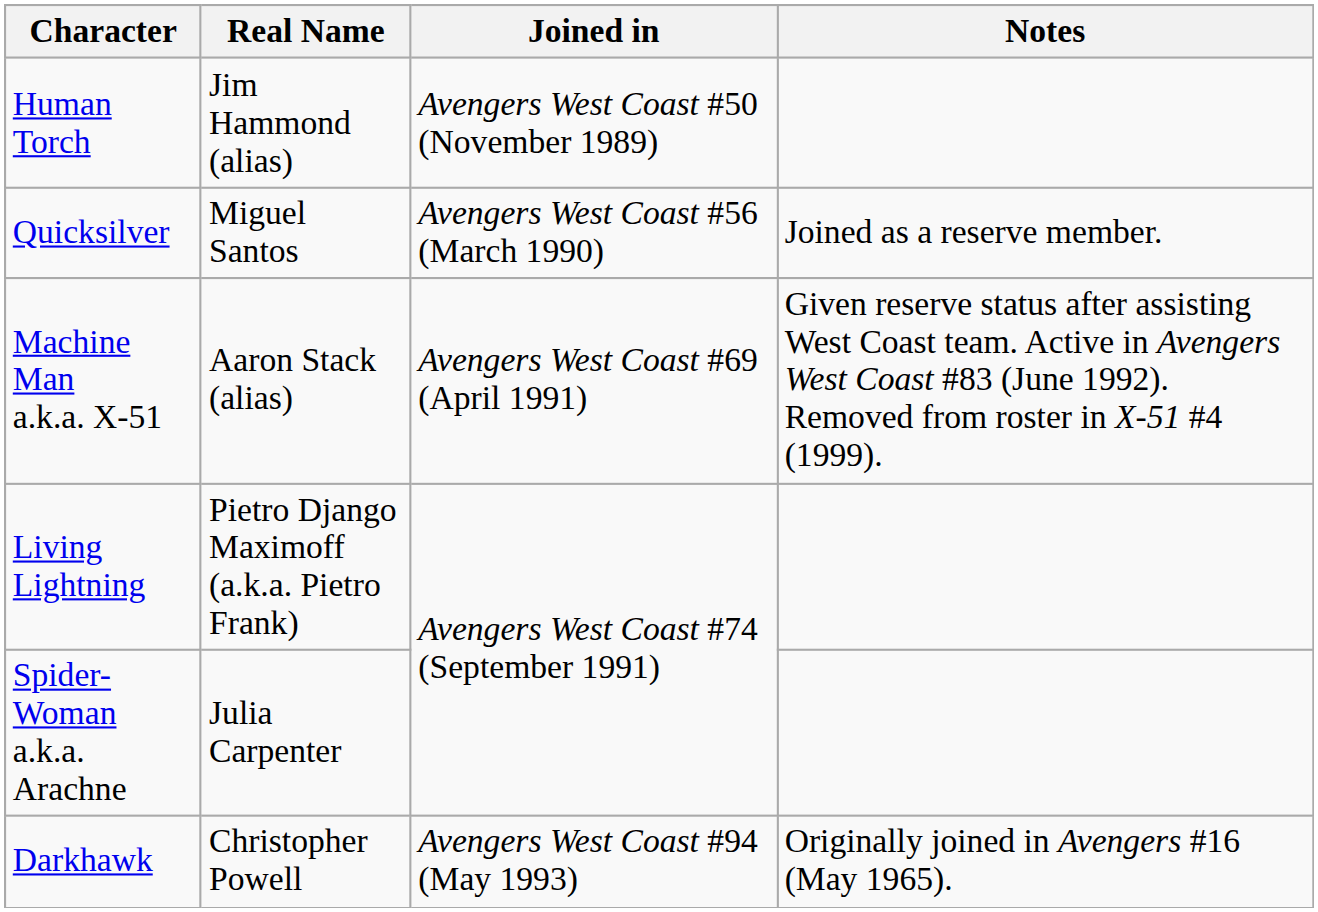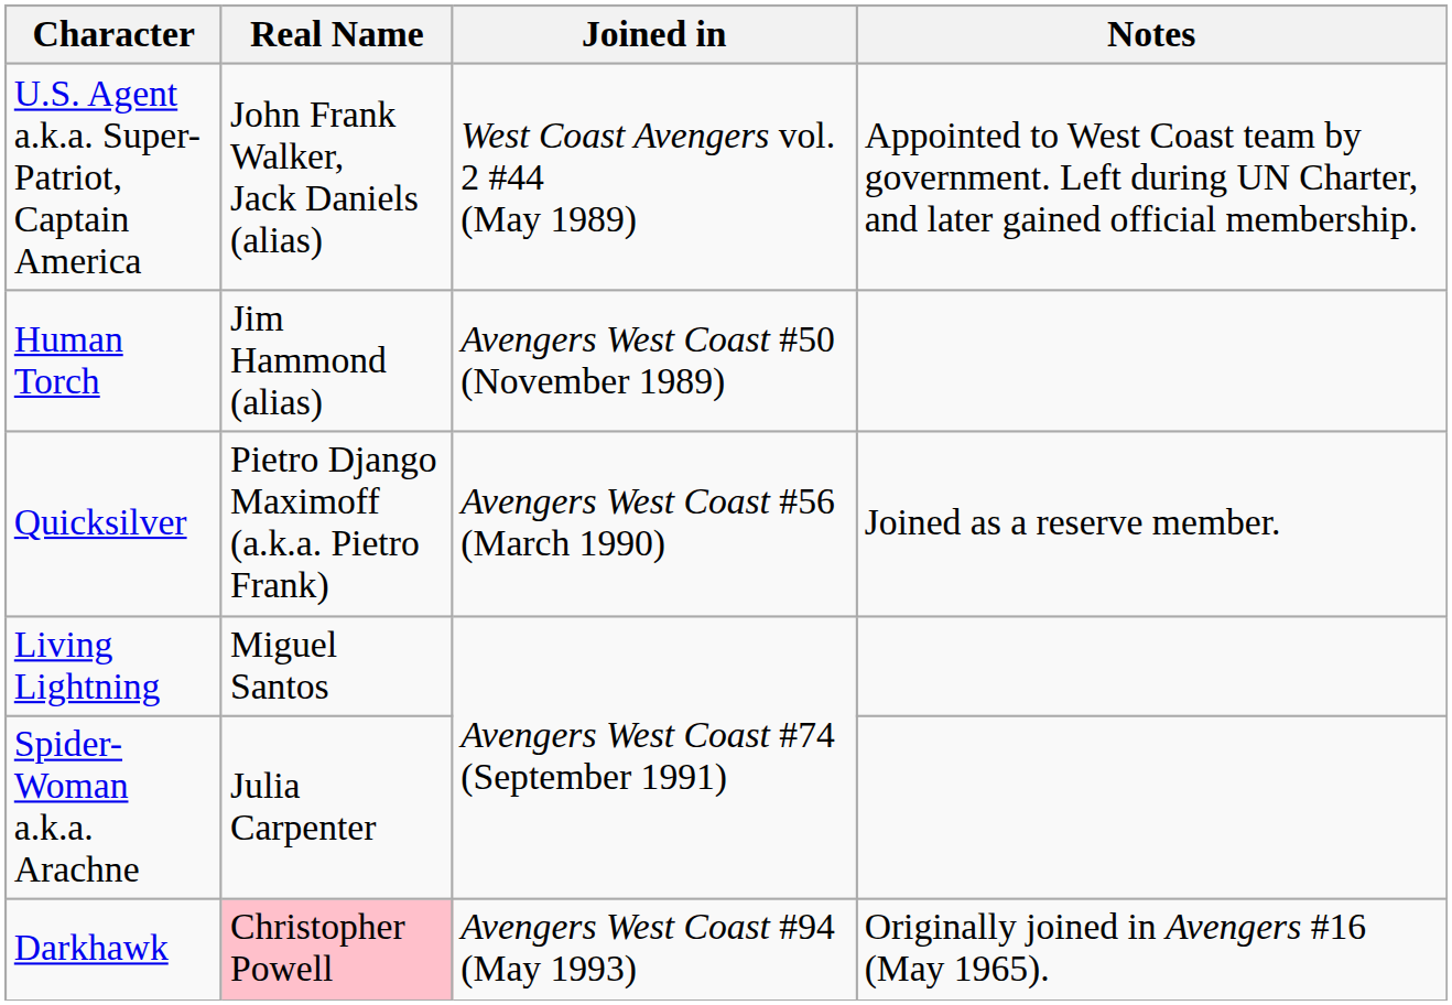 <table class="wikitable" style="width:100%;">
 <tr>
 <th width=15%>Character</th>
 <th width=16%>Real Name</th>
 <th width=28%>Joined in</th>
 <th>Notes</th>
+</tr>
+<tr>
+<td><a href='#'>U.S. Agent</a><br>a.k.a. Super-Patriot,<br> Captain America</td>
+<td>John Frank Walker,<br> Jack Daniels (alias)</td>
+<td><em>West Coast Avengers</em> vol. 2 #44<br> (May 1989)</td>
+<td>Appointed to West Coast team by government. Left during UN Charter, and later gained official membership.</td>
 </tr>
 <tr>
 <td><a href='#'>Human Torch</a></td>
 <td>Jim Hammond (alias)</td>
 <td><em>Avengers West Coast</em> #50<br> (November 1989)</td>
 <td></td>
 </tr>
 <tr>
 <td><a href='#'>Quicksilver</a></td>
-<td>Miguel Santos</td>
+<td>Pietro Django Maximoff<br>(a.k.a. Pietro Frank)</td>
 <td><em>Avengers West Coast</em> #56<br> (March 1990)</td>
 <td>Joined as a reserve member.</td>
 </tr>
 <tr>
-<td><a href='#'>Machine Man</a><br>a.k.a. X-51</td>
-<td>Aaron Stack (alias)</td>
-<td><em>Avengers West Coast</em> #69 (April 1991)</td>
-<td>Given reserve status after assisting West Coast team. Active in <em>Avengers West Coast</em> #83 (June 1992). Removed from roster in <em>X-51</em> #4 (1999).</td>
-</tr>
-<tr>
 <td><a href='#'>Living Lightning</a></td>
-<td>Pietro Django Maximoff<br>(a.k.a. Pietro Frank)</td>
+<td>Miguel Santos</td>
 <td rowspan="2"><em>Avengers West Coast</em> #74<br> (September 1991)</td>
 <td></td>
 </tr>
 <tr>
 <td><a href='#'>Spider-Woman</a><br>a.k.a. Arachne</td>
 <td>Julia Carpenter</td>
 <td></td>
 </tr>
 <tr>
 <td><a href='#'>Darkhawk</a></td>
-<td>Christopher Powell</td>
+<td style="background: pink;">Christopher Powell</td>
 <td><em>Avengers West Coast</em> #94 (May 1993)</td>
 <td>Originally joined in <em>Avengers</em> #16 (May 1965).</td>
 </tr>
 </table>
